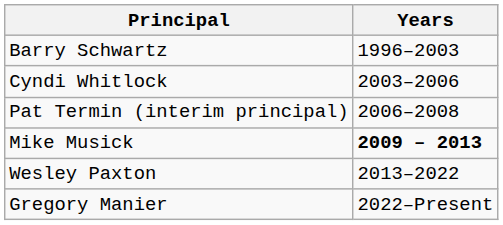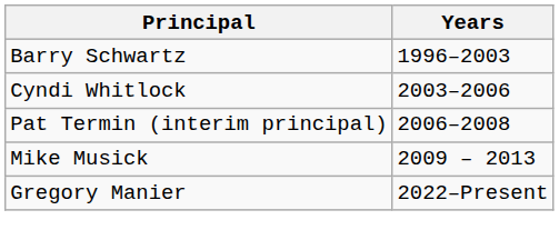 <table class="wikitable sortable">
 <tr>
 <th>Principal</th>
 <th>Years</th>
 </tr>
 <tr>
 <td>Barry Schwartz</td>
 <td>1996–2003</td>
 </tr>
 <tr>
 <td>Cyndi Whitlock</td>
 <td>2003–2006</td>
 </tr>
 <tr>
 <td>Pat Termin (interim principal)</td>
 <td>2006–2008</td>
 </tr>
 <tr>
 <td>Mike Musick</td>
-<td><strong>2009 – 2013</strong></td>
-</tr>
-<tr>
-<td>Wesley Paxton</td>
-<td>2013–2022</td>
+<td>2009 – 2013</td>
 </tr>
 <tr>
 <td>Gregory Manier</td>
 <td>2022–Present</td>
 </tr>
 </table>
